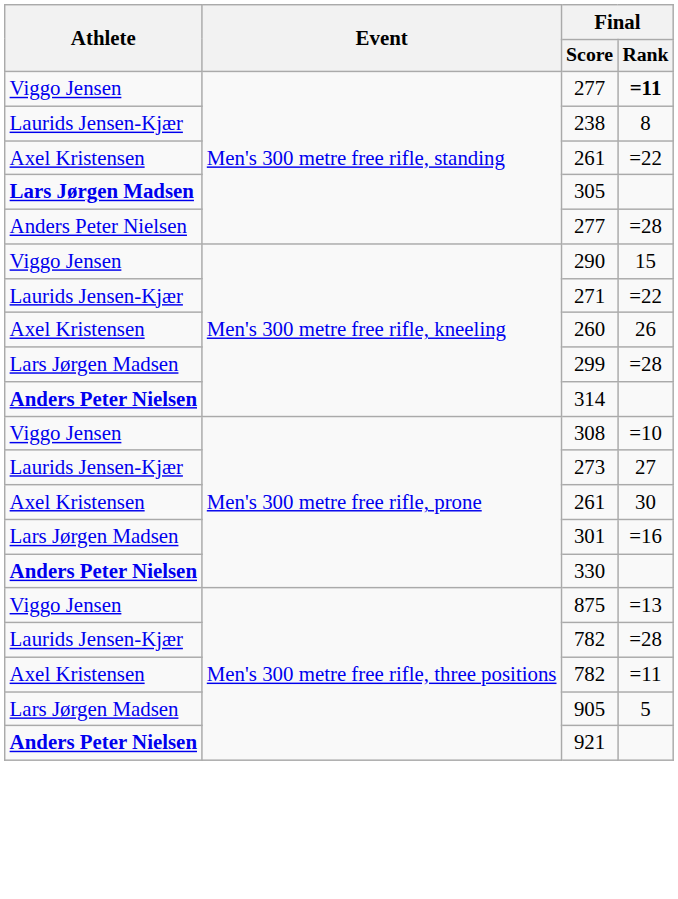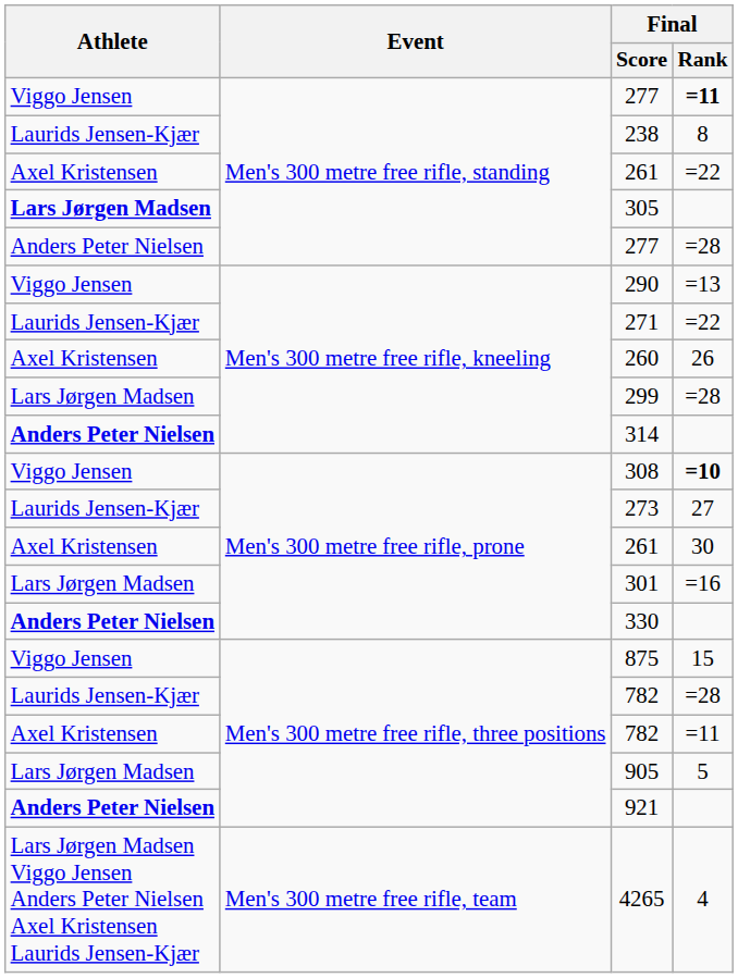 <table class=wikitable style="font-size:90%">
 <tr>
 <th rowspan="2">Athlete</th>
 <th rowspan="2">Event</th>
 <th colspan=2>Final</th>
 </tr>
 <tr style="font-size:95%">
 <th>Score</th>
 <th>Rank</th>
 </tr>
 <tr>
 <td><a href='#'>Viggo Jensen</a></td>
 <td rowspan=5><a href='#'>Men's 300 metre free rifle, standing</a></td>
 <td align="center">277</td>
 <td align="center"><strong>=11</strong></td>
 </tr>
 <tr>
 <td><a href='#'>Laurids Jensen-Kjær</a></td>
 <td align="center">238</td>
 <td align="center">8</td>
 </tr>
 <tr>
 <td><a href='#'>Axel Kristensen</a></td>
 <td align="center">261</td>
 <td align="center">=22</td>
 </tr>
 <tr>
 <td><strong><a href='#'>Lars Jørgen Madsen</a></strong></td>
 <td align="center">305</td>
 <td align="center"></td>
 </tr>
 <tr>
 <td><a href='#'>Anders Peter Nielsen</a></td>
 <td align="center">277</td>
 <td align="center">=28</td>
 </tr>
 <tr>
 <td><a href='#'>Viggo Jensen</a></td>
 <td rowspan=5><a href='#'>Men's 300 metre free rifle, kneeling</a></td>
 <td align="center">290</td>
-<td align="center">15</td>
+<td align="center">=13</td>
 </tr>
 <tr>
 <td><a href='#'>Laurids Jensen-Kjær</a></td>
 <td align="center">271</td>
 <td align="center">=22</td>
 </tr>
 <tr>
 <td><a href='#'>Axel Kristensen</a></td>
 <td align="center">260</td>
 <td align="center">26</td>
 </tr>
 <tr>
 <td><a href='#'>Lars Jørgen Madsen</a></td>
 <td align="center">299</td>
 <td align="center">=28</td>
 </tr>
 <tr>
 <td><strong><a href='#'>Anders Peter Nielsen</a></strong></td>
 <td align="center">314</td>
 <td align="center"></td>
 </tr>
 <tr>
 <td><a href='#'>Viggo Jensen</a></td>
 <td rowspan=5><a href='#'>Men's 300 metre free rifle, prone</a></td>
 <td align="center">308</td>
-<td align="center">=10</td>
+<td align="center"><strong>=10</strong></td>
 </tr>
 <tr>
 <td><a href='#'>Laurids Jensen-Kjær</a></td>
 <td align="center">273</td>
 <td align="center">27</td>
 </tr>
 <tr>
 <td><a href='#'>Axel Kristensen</a></td>
 <td align="center">261</td>
 <td align="center">30</td>
 </tr>
 <tr>
 <td><a href='#'>Lars Jørgen Madsen</a></td>
 <td align="center">301</td>
 <td align="center">=16</td>
 </tr>
 <tr>
 <td><strong><a href='#'>Anders Peter Nielsen</a></strong></td>
 <td align="center">330</td>
 <td align="center"></td>
 </tr>
 <tr>
 <td><a href='#'>Viggo Jensen</a></td>
 <td rowspan=5><a href='#'>Men's 300 metre free rifle, three positions</a></td>
 <td align="center">875</td>
-<td align="center">=13</td>
+<td align="center">15</td>
 </tr>
 <tr>
 <td><a href='#'>Laurids Jensen-Kjær</a></td>
 <td align="center">782</td>
 <td align="center">=28</td>
 </tr>
 <tr>
 <td><a href='#'>Axel Kristensen</a></td>
 <td align="center">782</td>
 <td align="center">=11</td>
 </tr>
 <tr>
 <td><a href='#'>Lars Jørgen Madsen</a></td>
 <td align="center">905</td>
 <td align="center">5</td>
 </tr>
 <tr>
 <td><strong><a href='#'>Anders Peter Nielsen</a></strong></td>
 <td align="center">921</td>
 <td align="center"></td>
 </tr>
+<tr>
+<td><a href='#'>Lars Jørgen Madsen</a><br><a href='#'>Viggo Jensen</a><br><a href='#'>Anders Peter Nielsen</a><br><a href='#'>Axel Kristensen</a><br><a href='#'>Laurids Jensen-Kjær</a></td>
+<td><a href='#'>Men's 300 metre free rifle, team</a></td>
+<td align="center">4265</td>
+<td align="center">4</td>
+</tr>
 </table>
